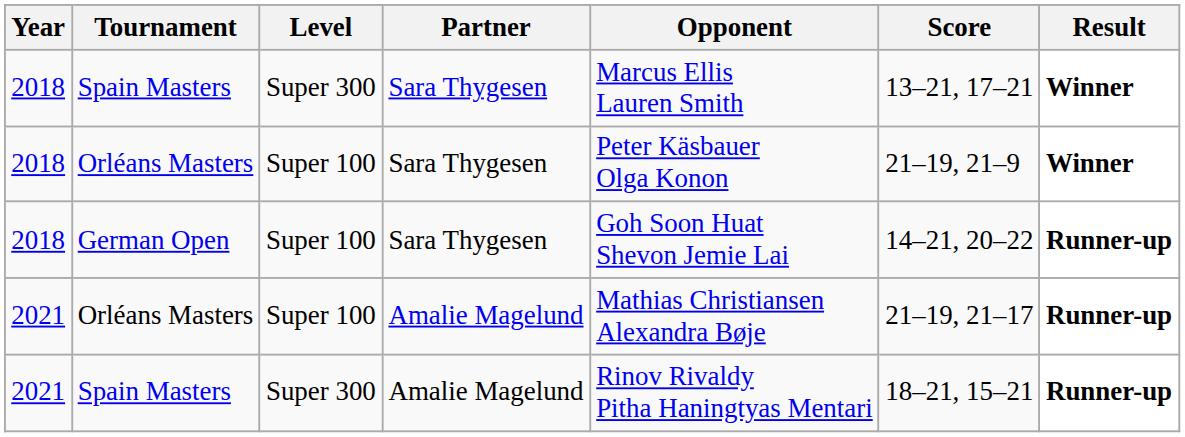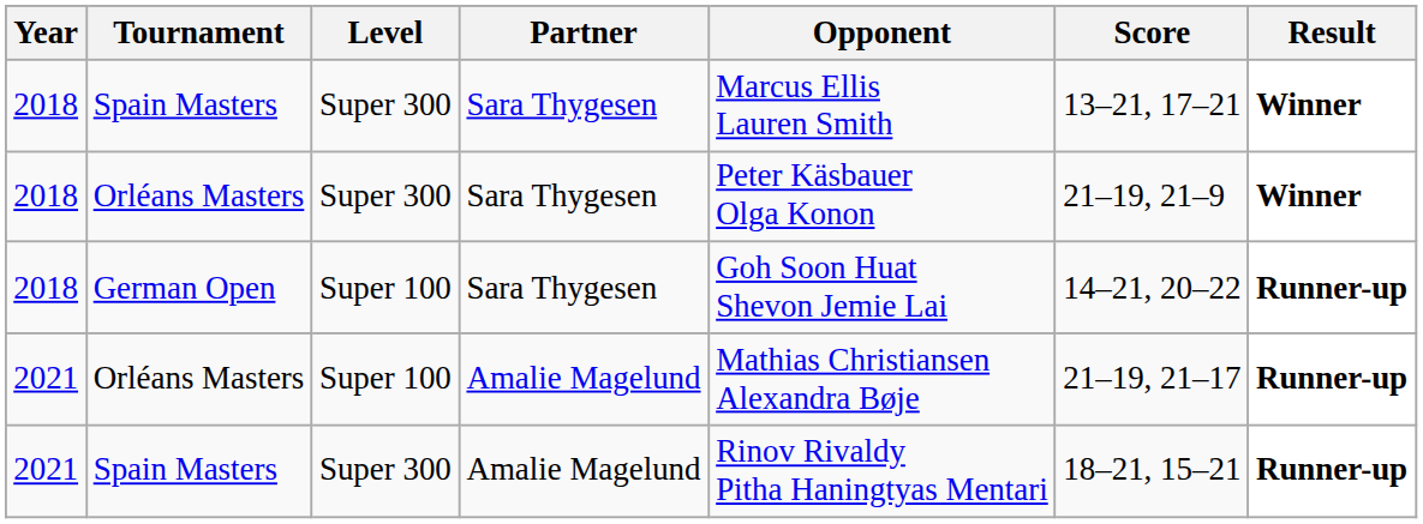 <table class="sortable wikitable" style="font-size: 90%;">
 <tr>
 <th>Year</th>
 <th>Tournament</th>
 <th>Level</th>
 <th>Partner</th>
 <th>Opponent</th>
 <th>Score</th>
 <th>Result</th>
 </tr>
 <tr>
 <td align="center"><a href='#'>2018</a></td>
 <td align="left"><a href='#'>Spain Masters</a></td>
 <td align="left">Super 300</td>
 <td align="left"> <a href='#'>Sara Thygesen</a></td>
 <td align="left"> <a href='#'>Marcus Ellis</a><br> <a href='#'>Lauren Smith</a></td>
 <td align="left">13–21, 17–21</td>
 <td style="text-align:left; background:white"> <strong>Winner</strong></td>
 </tr>
 <tr>
 <td align="center"><a href='#'>2018</a></td>
 <td align="left"><a href='#'>Orléans Masters</a></td>
-<td align="left">Super 100</td>
+<td align="left">Super 300</td>
 <td align="left"> Sara Thygesen</td>
 <td align="left"> <a href='#'>Peter Käsbauer</a><br> <a href='#'>Olga Konon</a></td>
 <td align="left">21–19, 21–9</td>
 <td style="text-align:left; background:white"> <strong>Winner</strong></td>
 </tr>
 <tr>
 <td align="center"><a href='#'>2018</a></td>
 <td align="left"><a href='#'>German Open</a></td>
 <td align="left">Super 100</td>
 <td align="left"> Sara Thygesen</td>
 <td align="left"> <a href='#'>Goh Soon Huat</a><br> <a href='#'>Shevon Jemie Lai</a></td>
 <td align="left">14–21, 20–22</td>
 <td style="text-align:left; background:white"> <strong>Runner-up</strong></td>
 </tr>
 <tr>
 <td align="center"><a href='#'>2021</a></td>
 <td align="left">Orléans Masters</td>
 <td align="left">Super 100</td>
 <td align="left"> <a href='#'>Amalie Magelund</a></td>
 <td align="left"> <a href='#'>Mathias Christiansen</a><br> <a href='#'>Alexandra Bøje</a></td>
 <td align="left">21–19, 21–17</td>
 <td style="text-align:left; background:white"> <strong>Runner-up</strong></td>
 </tr>
 <tr>
 <td align="center"><a href='#'>2021</a></td>
 <td align="left"><a href='#'>Spain Masters</a></td>
 <td align="left">Super 300</td>
 <td align="left"> Amalie Magelund</td>
 <td align="left"> <a href='#'>Rinov Rivaldy</a><br> <a href='#'>Pitha Haningtyas Mentari</a></td>
 <td align="left">18–21, 15–21</td>
 <td style="text-align:left; background:white"> <strong>Runner-up</strong></td>
 </tr>
 </table>
